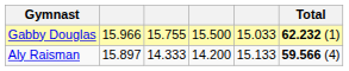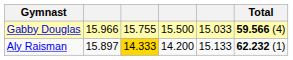 <table class="wikitable sortable" style="text-align:center; font-size:100%">
 <tr>
 <th scope="col">Gymnast</th>
 <th scope="col"></th>
 <th scope="col"></th>
 <th scope="col"></th>
 <th scope="col"></th>
 <th scope="col">Total</th>
 </tr>
 <tr style="background:#fffcaf;">
 <td align=left><a href='#'>Gabby Douglas</a></td>
 <td>15.966</td>
 <td>15.755</td>
 <td>15.500</td>
 <td>15.033</td>
-<td><strong>62.232</strong> (1)</td>
+<td><strong>59.566</strong> (4)</td>
 </tr>
 <tr>
 <td align=left><a href='#'>Aly Raisman</a></td>
 <td>15.897</td>
-<td>14.333</td>
+<td style="background: gold;">14.333</td>
 <td>14.200</td>
 <td>15.133</td>
-<td><strong>59.566</strong> (4)</td>
+<td><strong>62.232</strong> (1)</td>
 </tr>
 </table>
